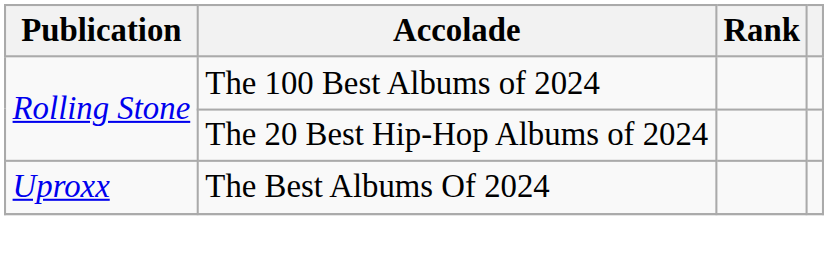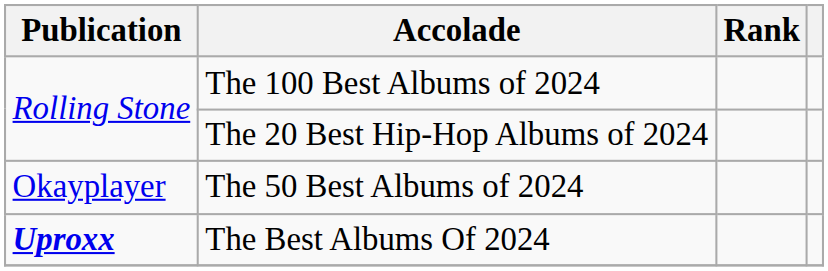 <table class="wikitable sortable">
 <tr>
 <th>Publication</th>
 <th>Accolade</th>
 <th>Rank</th>
 <th class="unsortable"></th>
 </tr>
 <tr>
 <td rowspan="2"><em><a href='#'>Rolling Stone</a></em></td>
 <td>The 100 Best Albums of 2024</td>
 <td></td>
 <td></td>
 </tr>
 <tr>
 <td>The 20 Best Hip-Hop Albums of 2024</td>
 <td></td>
 <td></td>
 </tr>
 <tr>
-<td><em><a href='#'>Uproxx</a></em></td>
+<td><a href='#'>Okayplayer</a></td>
+<td>The 50 Best Albums of 2024</td>
+<td></td>
+<td></td>
+</tr>
+<tr>
+<td><strong><em><a href='#'>Uproxx</a></em></strong></td>
 <td>The Best Albums Of 2024</td>
 <td></td>
 <td></td>
 </tr>
 <tr>
 </tr>
 </table>
